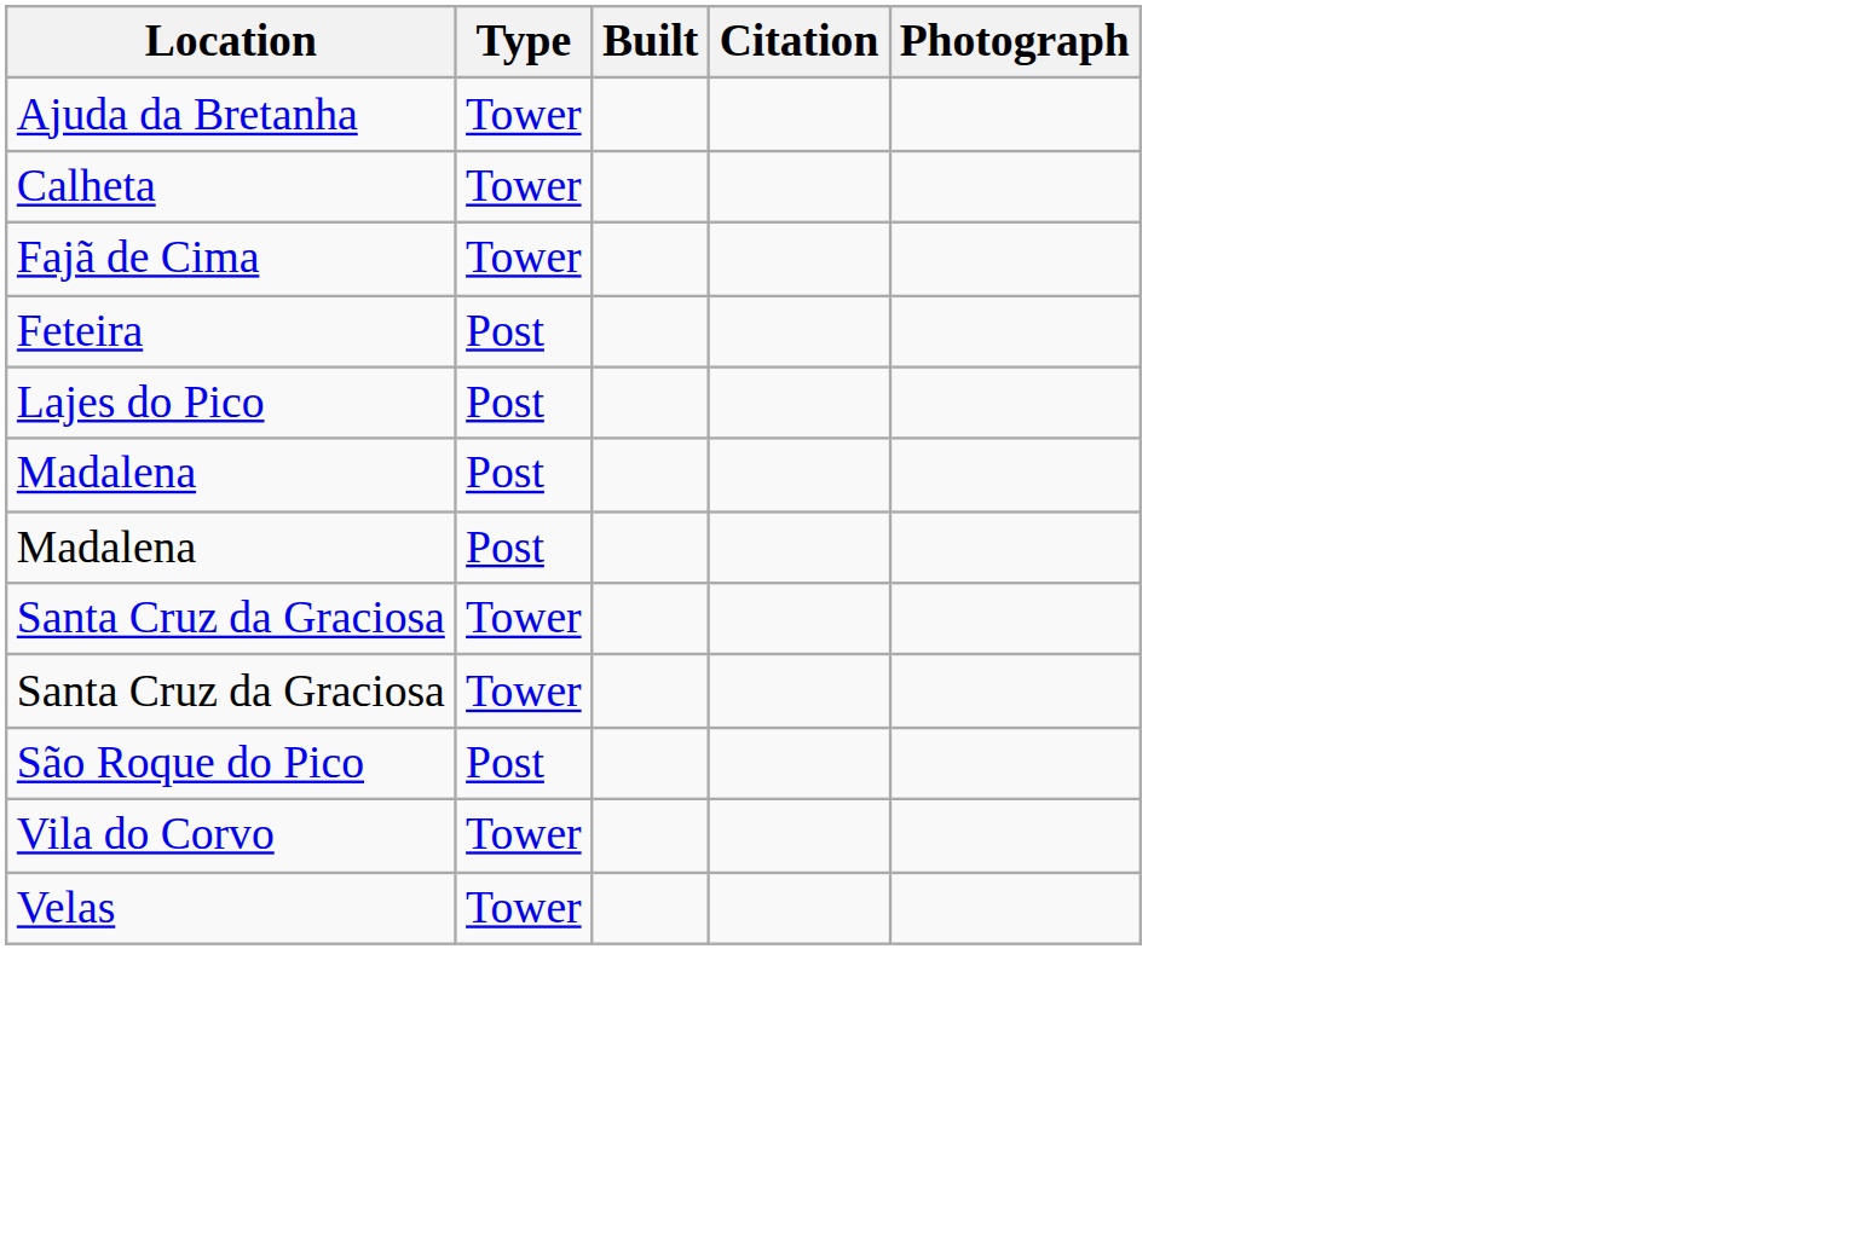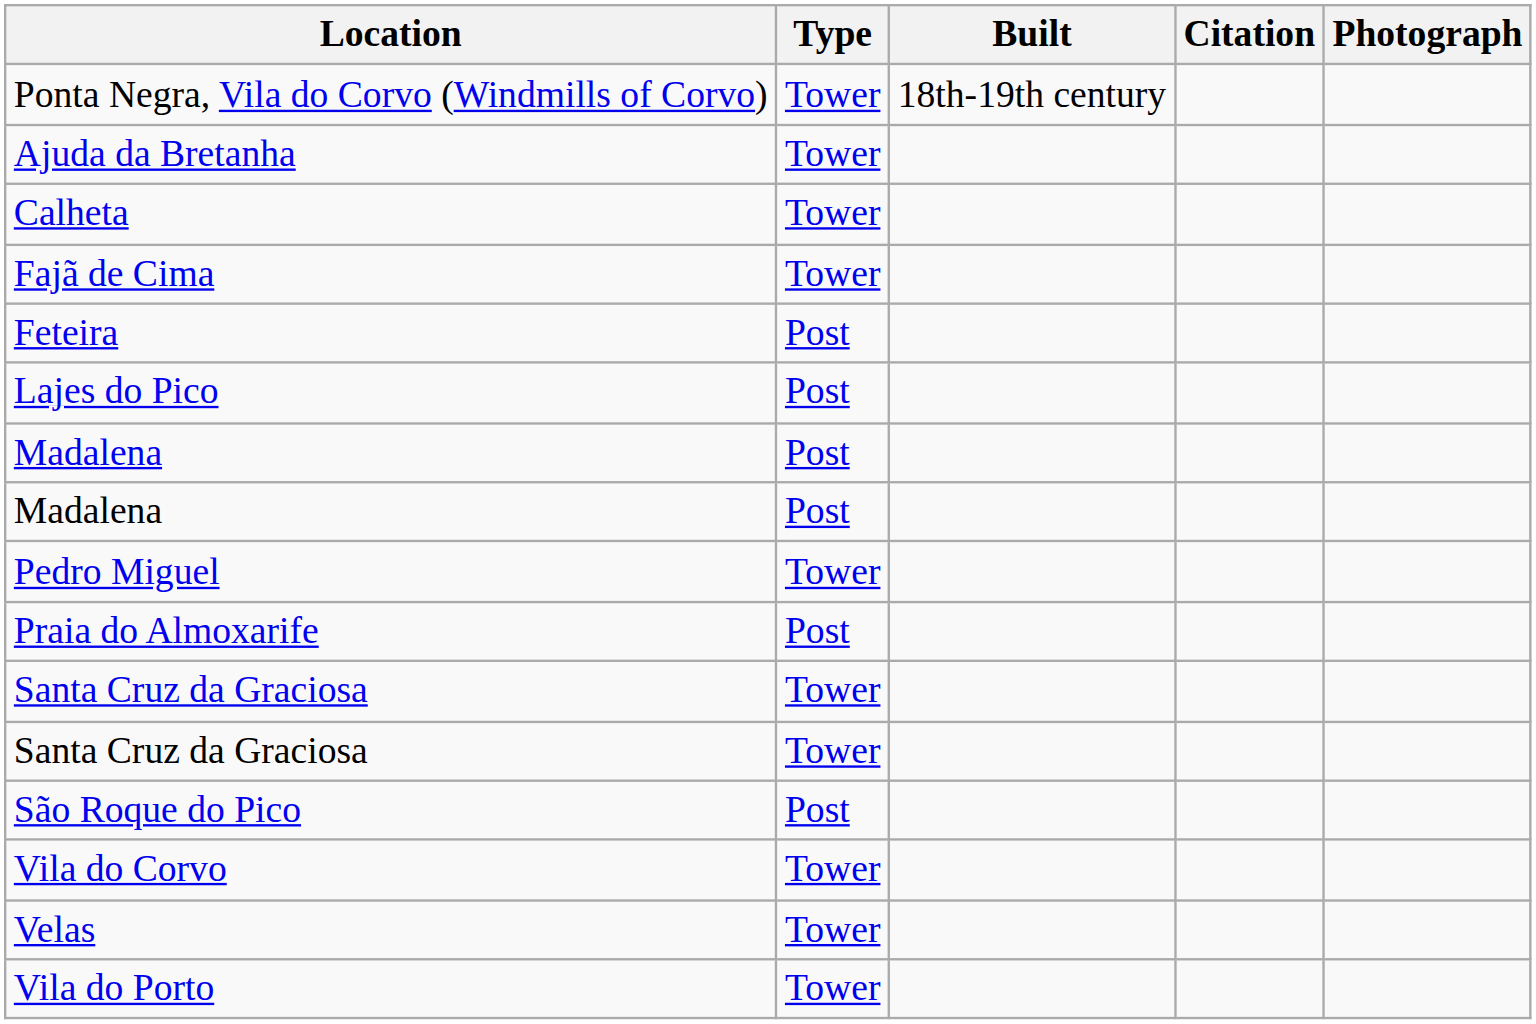 <table class="wikitable">
 <tr>
 <th>Location</th>
 <th>Type</th>
 <th>Built</th>
 <th>Citation</th>
 <th>Photograph</th>
+</tr>
+<tr>
+<td>Ponta Negra, <a href='#'>Vila do Corvo</a> (<a href='#'>Windmills of Corvo</a>)</td>
+<td><a href='#'>Tower</a></td>
+<td>18th-19th century</td>
+<td></td>
+<td></td>
 </tr>
 <tr>
 <td><a href='#'>Ajuda da Bretanha</a></td>
 <td><a href='#'>Tower</a></td>
 <td></td>
 <td></td>
 <td></td>
 </tr>
 <tr>
 <td><a href='#'>Calheta</a></td>
 <td><a href='#'>Tower</a></td>
 <td></td>
 <td></td>
 <td></td>
 </tr>
 <tr>
 <td><a href='#'>Fajã de Cima</a></td>
 <td><a href='#'>Tower</a></td>
 <td></td>
 <td></td>
 <td></td>
 </tr>
 <tr>
 <td><a href='#'>Feteira</a></td>
 <td><a href='#'>Post</a></td>
 <td></td>
 <td></td>
 <td></td>
 </tr>
 <tr>
 <td><a href='#'>Lajes do Pico</a></td>
 <td><a href='#'>Post</a></td>
 <td></td>
 <td></td>
 <td></td>
 </tr>
 <tr>
 <td><a href='#'>Madalena</a></td>
 <td><a href='#'>Post</a></td>
 <td></td>
 <td></td>
 <td></td>
 </tr>
 <tr>
 <td>Madalena</td>
 <td><a href='#'>Post</a></td>
 <td></td>
 <td></td>
 <td></td>
 </tr>
 <tr>
+<td><a href='#'>Pedro Miguel</a></td>
+<td><a href='#'>Tower</a></td>
+<td></td>
+<td></td>
+<td></td>
+</tr>
+<tr>
+<td><a href='#'>Praia do Almoxarife</a></td>
+<td><a href='#'>Post</a></td>
+<td></td>
+<td></td>
+<td></td>
+</tr>
+<tr>
 <td><a href='#'>Santa Cruz da Graciosa</a></td>
 <td><a href='#'>Tower</a></td>
 <td></td>
 <td></td>
 <td></td>
 </tr>
 <tr>
 <td>Santa Cruz da Graciosa</td>
 <td><a href='#'>Tower</a></td>
 <td></td>
 <td></td>
 <td></td>
 </tr>
 <tr>
 <td><a href='#'>São Roque do Pico</a></td>
 <td><a href='#'>Post</a></td>
 <td></td>
 <td></td>
 <td></td>
 </tr>
 <tr>
 <td><a href='#'>Vila do Corvo</a></td>
 <td><a href='#'>Tower</a></td>
 <td></td>
 <td></td>
 <td></td>
 </tr>
 <tr>
 <td><a href='#'>Velas</a></td>
 <td><a href='#'>Tower</a></td>
 <td></td>
 <td></td>
 <td></td>
 </tr>
+<tr>
+<td><a href='#'>Vila do Porto</a></td>
+<td><a href='#'>Tower</a></td>
+<td></td>
+<td></td>
+<td></td>
+</tr>
 </table>
